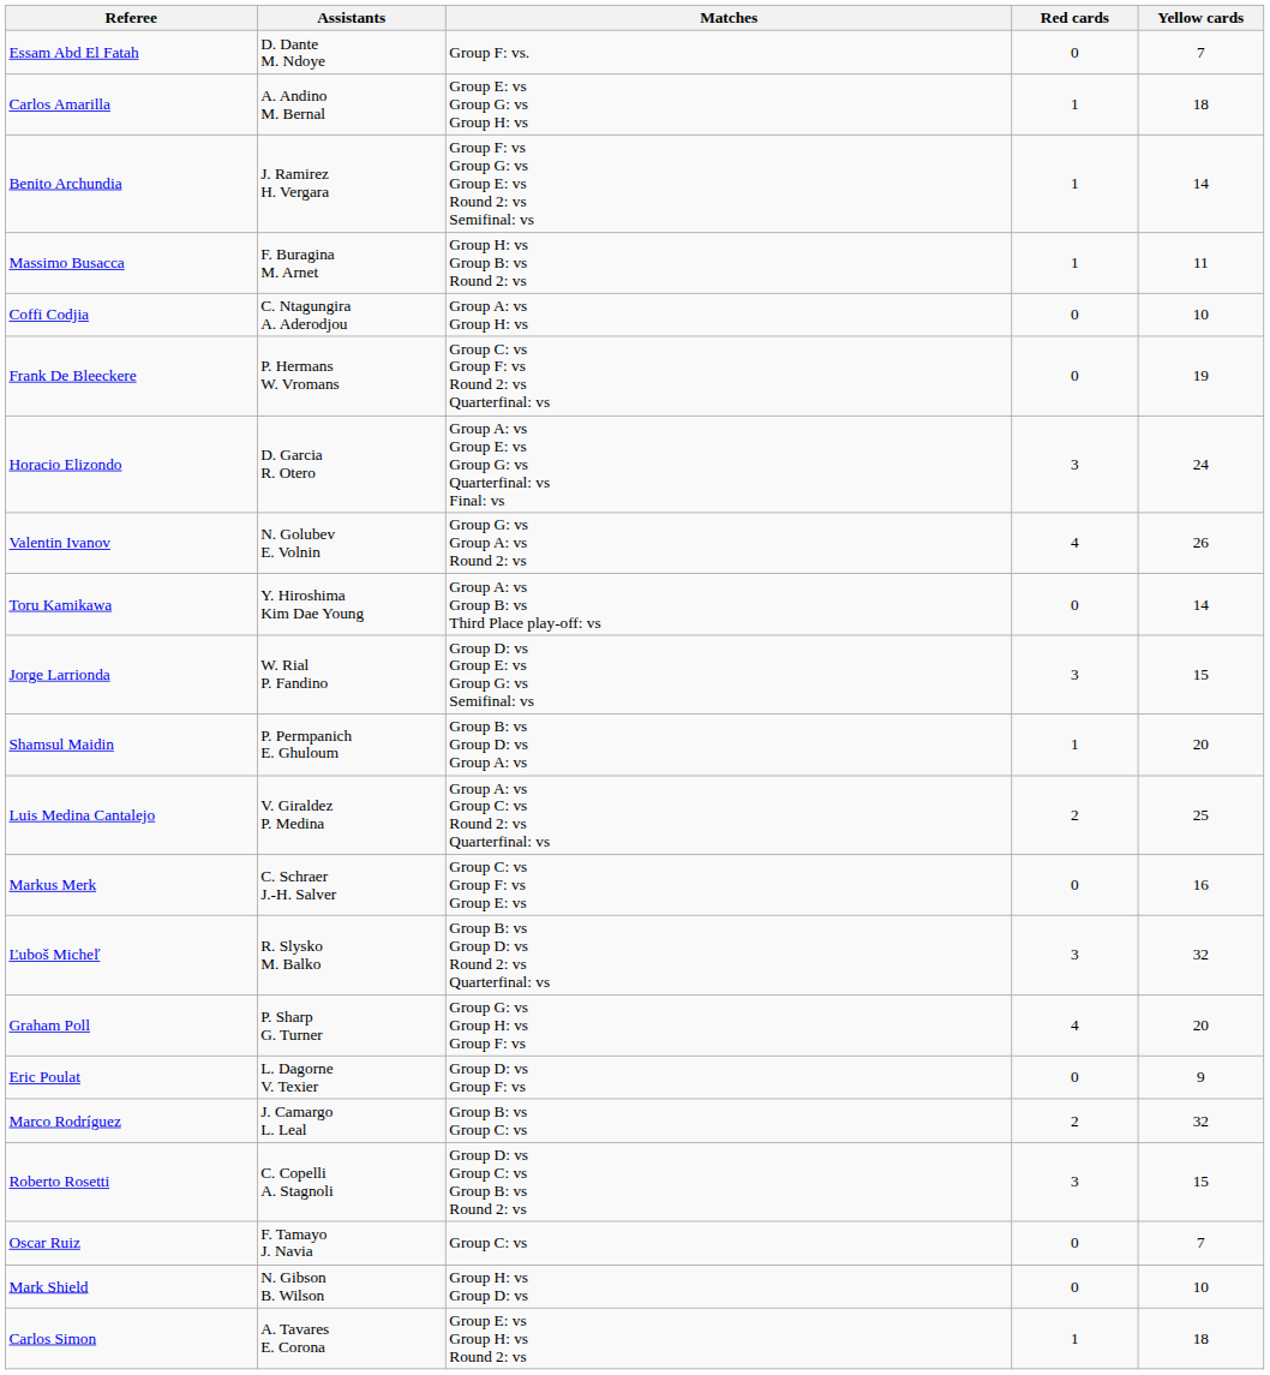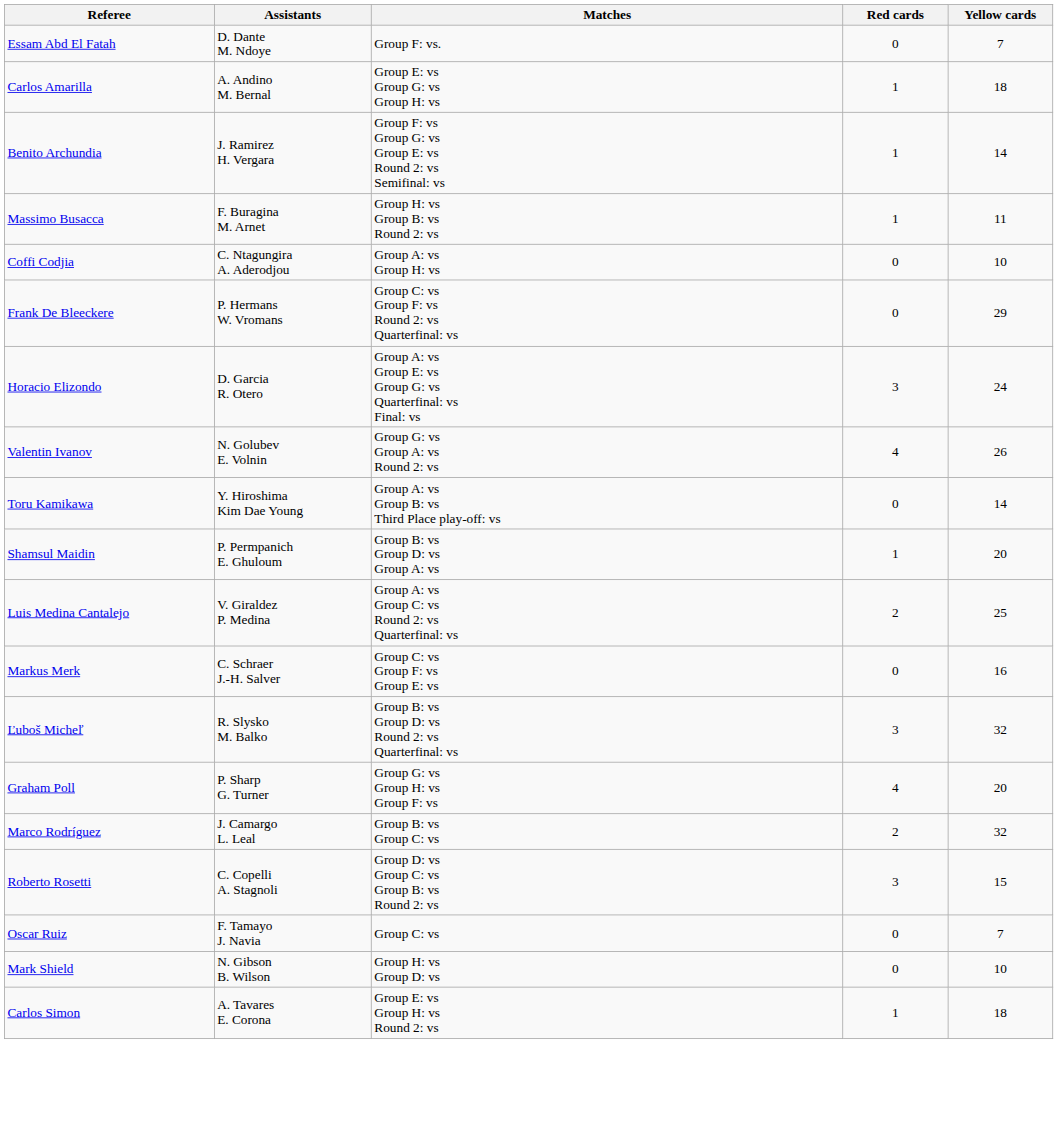 <table class="wikitable" width=100%>
 <tr>
 <th width=20%>Referee</th>
 <th width=15%>Assistants</th>
 <th width=45%>Matches</th>
 <th width=10%> Red cards</th>
 <th width=10%> Yellow cards</th>
 </tr>
 <tr>
 <td> <a href='#'>Essam Abd El Fatah</a></td>
 <td>D. Dante <br>M. Ndoye </td>
 <td>Group F:  vs. </td>
 <td align="center">0</td>
 <td align="center">7</td>
 </tr>
 <tr>
 <td> <a href='#'>Carlos Amarilla</a></td>
 <td>A. Andino<br>M. Bernal</td>
 <td>Group E:  vs <br>Group G:  vs <br>Group H:  vs </td>
 <td align="center">1</td>
 <td align="center">18</td>
 </tr>
 <tr>
 <td> <a href='#'>Benito Archundia</a></td>
 <td>J. Ramirez<br>H. Vergara </td>
 <td>Group F:  vs <br>Group G:  vs <br>Group E:  vs <br>Round 2:  vs <br>Semifinal:  vs </td>
 <td align="center">1</td>
 <td align="center">14</td>
 </tr>
 <tr>
 <td> <a href='#'>Massimo Busacca</a></td>
 <td>F. Buragina<br>M. Arnet</td>
 <td>Group H:  vs <br>Group B:  vs <br>Round 2:  vs </td>
 <td align="center">1</td>
 <td align="center">11</td>
 </tr>
 <tr>
 <td> <a href='#'>Coffi Codjia</a></td>
 <td>C. Ntagungira  <br>A. Aderodjou</td>
 <td>Group A:  vs <br>Group H:  vs </td>
 <td align="center">0</td>
 <td align="center">10</td>
 </tr>
 <tr>
 <td> <a href='#'>Frank De Bleeckere</a></td>
 <td>P. Hermans<br>W. Vromans</td>
 <td>Group C:  vs <br>Group F:  vs <br>Round 2:  vs <br>  Quarterfinal:  vs </td>
 <td align="center">0</td>
-<td align="center">19</td>
+<td align="center">29</td>
 </tr>
 <tr>
 <td> <a href='#'>Horacio Elizondo</a></td>
 <td>D. Garcia<br>R. Otero</td>
 <td>Group A:  vs <br>Group E:  vs <br>Group G:  vs <br>Quarterfinal:  vs <br>Final:  vs </td>
 <td align="center">3</td>
 <td align="center">24</td>
 </tr>
 <tr>
 <td> <a href='#'>Valentin Ivanov</a></td>
 <td>N. Golubev<br>E. Volnin</td>
 <td>Group G:  vs <br>Group A:  vs <br>Round 2:  vs </td>
 <td align="center">4</td>
 <td align="center">26</td>
 </tr>
 <tr>
 <td> <a href='#'>Toru Kamikawa</a></td>
 <td>Y. Hiroshima<br>Kim Dae Young </td>
 <td>Group A:  vs <br>Group B:  vs <br>Third Place play-off:  vs </td>
 <td align="center">0</td>
 <td align="center">14</td>
-</tr>
-<tr>
-<td> <a href='#'>Jorge Larrionda</a></td>
-<td>W. Rial<br>P. Fandino</td>
-<td>Group D:  vs <br>Group E:  vs <br>Group G:  vs <br>Semifinal:  vs </td>
-<td align="center">3</td>
-<td align="center">15</td>
 </tr>
 <tr>
 <td> <a href='#'>Shamsul Maidin</a></td>
 <td>P. Permpanich  <br>E. Ghuloum </td>
 <td>Group B:  vs <br>Group D:  vs <br>Group A:  vs </td>
 <td align="center">1</td>
 <td align="center">20</td>
 </tr>
 <tr>
 <td> <a href='#'>Luis Medina Cantalejo</a></td>
 <td>V. Giraldez <br>P. Medina</td>
 <td>Group A:  vs <br>Group C:  vs <br>Round 2:  vs <br>Quarterfinal:  vs </td>
 <td align="center">2</td>
 <td align="center">25</td>
 </tr>
 <tr>
 <td> <a href='#'>Markus Merk</a></td>
 <td>C. Schraer<br>J.-H. Salver</td>
 <td>Group C:  vs <br>Group F:  vs <br>Group E:  vs </td>
 <td align="center">0</td>
 <td align="center">16</td>
 </tr>
 <tr>
 <td> <a href='#'>Ľuboš Micheľ</a></td>
 <td>R. Slysko<br>M. Balko</td>
 <td>Group B:  vs <br>Group D:  vs <br>Round 2:  vs <br>  Quarterfinal:  vs </td>
 <td align="center">3</td>
 <td align="center">32</td>
 </tr>
 <tr>
 <td> <a href='#'>Graham Poll</a></td>
 <td>P. Sharp<br>G. Turner</td>
 <td>Group G:  vs <br>Group H:  vs <br>Group F:  vs </td>
 <td align="center">4</td>
 <td align="center">20</td>
 </tr>
 <tr>
-<td> <a href='#'>Eric Poulat</a></td>
-<td>L. Dagorne<br>V. Texier</td>
-<td>Group D:  vs <br>Group F:  vs </td>
-<td align="center">0</td>
-<td align="center">9</td>
-</tr>
-<tr>
 <td> <a href='#'>Marco Rodríguez</a></td>
 <td>J. Camargo <br>L. Leal </td>
 <td>Group B:  vs <br>Group C:  vs </td>
 <td align="center">2</td>
 <td align="center">32</td>
 </tr>
 <tr>
 <td> <a href='#'>Roberto Rosetti</a></td>
 <td>C. Copelli<br>A. Stagnoli</td>
 <td>Group D:  vs <br>Group C:  vs <br>Group B:  vs <br>Round 2:  vs </td>
 <td align="center">3</td>
 <td align="center">15</td>
 </tr>
 <tr>
 <td> <a href='#'>Oscar Ruiz</a></td>
 <td>F. Tamayo  <br>J. Navia</td>
 <td>Group C:  vs </td>
 <td align="center">0</td>
 <td align="center">7</td>
 </tr>
 <tr>
 <td> <a href='#'>Mark Shield</a></td>
 <td>N. Gibson<br>B. Wilson</td>
 <td>Group H:  vs <br>Group D:  vs </td>
 <td align="center">0</td>
 <td align="center">10</td>
 </tr>
 <tr>
 <td> <a href='#'>Carlos Simon</a></td>
 <td>A. Tavares<br>E. Corona</td>
 <td>Group E:  vs <br>Group H:  vs <br>Round 2:  vs </td>
 <td align="center">1</td>
 <td align="center">18</td>
 </tr>
 </table>
